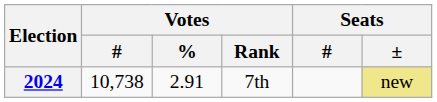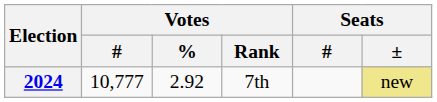 <table class="wikitable" style="text-align:center">
 <tr>
 <th rowspan="2">Election</th>
 <th colspan="3">Votes</th>
 <th colspan="2">Seats</th>
 </tr>
 <tr>
 <th style="width:50px">#</th>
 <th style="width:50px">%</th>
 <th style="width:50px">Rank</th>
 <th style="width:50px">#</th>
 <th style="width:50px">±</th>
 </tr>
 <tr>
 <th><a href='#'>2024</a></th>
-<td>10,738</td>
-<td>2.91</td>
+<td>10,777</td>
+<td>2.92</td>
 <td>7th</td>
 <td style="text-align:right;"></td>
 <td style="background: khaki;">new</td>
 </tr>
 </table>
